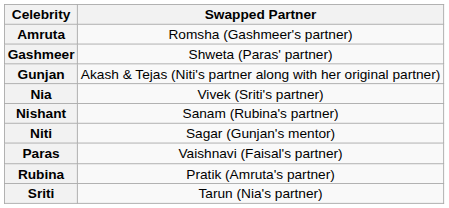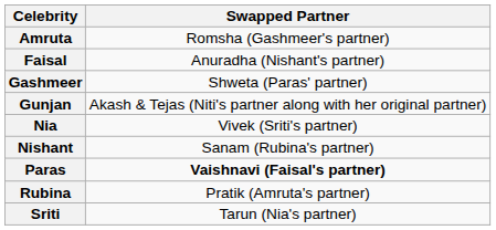 <table class="wikitable" style="text-align:center; font-size:95%; line-height:15px;">
 <tr>
 <th>Celebrity</th>
 <th>Swapped Partner</th>
 </tr>
 <tr>
 <th>Amruta</th>
 <td>Romsha (Gashmeer's partner)</td>
+</tr>
+<tr>
+<th>Faisal</th>
+<td>Anuradha (Nishant's partner)</td>
 </tr>
 <tr>
 <th>Gashmeer</th>
 <td>Shweta (Paras' partner)</td>
 </tr>
 <tr>
 <th>Gunjan</th>
 <td>Akash & Tejas (Niti's partner along with her original partner)</td>
 </tr>
 <tr>
 <th>Nia</th>
 <td>Vivek (Sriti's partner)</td>
 </tr>
 <tr>
 <th>Nishant</th>
 <td>Sanam (Rubina's partner)</td>
 </tr>
 <tr>
-<th>Niti</th>
-<td>Sagar (Gunjan's mentor)</td>
-</tr>
-<tr>
 <th>Paras</th>
-<td>Vaishnavi (Faisal's partner)</td>
+<td><strong>Vaishnavi (Faisal's partner)</strong></td>
 </tr>
 <tr>
 <th>Rubina</th>
 <td>Pratik (Amruta's partner)</td>
 </tr>
 <tr>
 <th>Sriti</th>
 <td>Tarun (Nia's partner)</td>
 </tr>
 </table>
